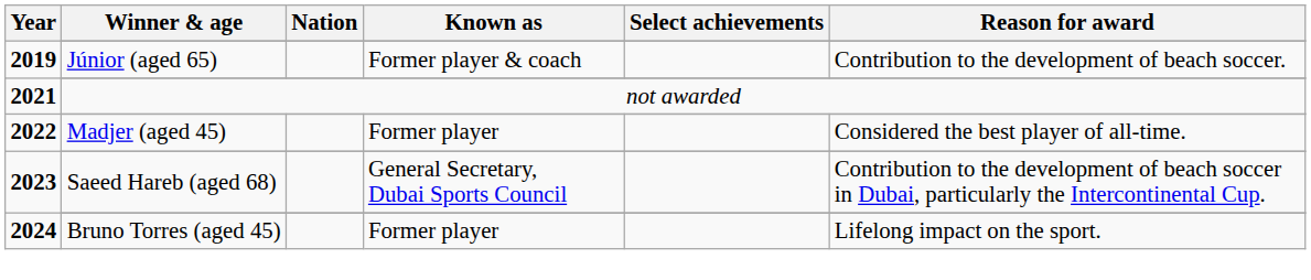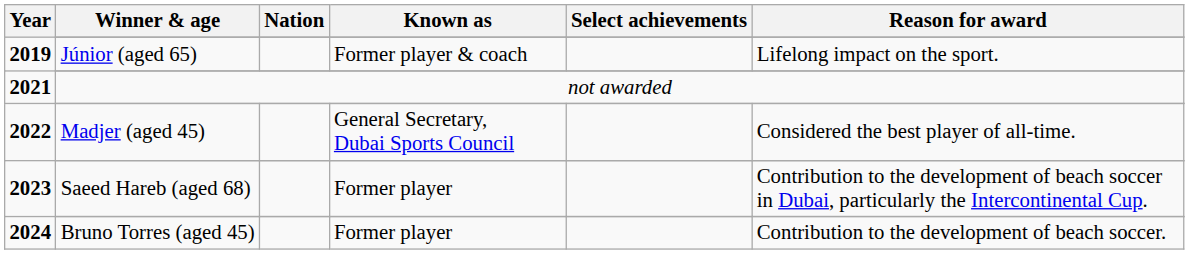 <table class="wikitable">
 <tr>
 <th>Year</th>
 <th>Winner & age</th>
 <th>Nation</th>
 <th width=175>Known as</th>
 <th>Select achievements</th>
 <th width=325>Reason for award</th>
 </tr>
 <tr>
 <td rowspan="2" style="text-align:center;"><strong>2019</strong></td>
 </tr>
 <tr>
 <td><a href='#'>Júnior</a> (aged 65)</td>
 <td></td>
 <td>Former player & coach</td>
 <td><small></small></td>
-<td>Contribution to the development of beach soccer.</td>
+<td>Lifelong impact on the sport.</td>
 </tr>
 <tr>
 <td rowspan="2" style="text-align:center;"><strong>2021</strong></td>
 </tr>
 <tr>
 <td colspan=5 style="text-align:center;"><em>not awarded</em></td>
 </tr>
 <tr>
 <td rowspan="2" style="text-align:center;"><strong>2022</strong></td>
 </tr>
 <tr>
 <td><a href='#'>Madjer</a> (aged 45)</td>
 <td></td>
-<td>Former player</td>
+<td>General Secretary,<br><a href='#'>Dubai Sports Council</a></td>
 <td><small></small></td>
 <td>Considered the best player of all-time.</td>
 </tr>
 <tr>
 <td rowspan="2" style="text-align:center;"><strong>2023</strong></td>
 </tr>
 <tr>
 <td>Saeed Hareb (aged 68)</td>
 <td></td>
-<td>General Secretary,<br><a href='#'>Dubai Sports Council</a></td>
+<td>Former player</td>
 <td></td>
 <td>Contribution to the development of beach soccer in <a href='#'>Dubai</a>, particularly the <a href='#'>Intercontinental Cup</a>.</td>
 </tr>
 <tr>
 <td rowspan="2" style="text-align:center;"><strong>2024</strong></td>
 </tr>
 <tr>
 <td>Bruno Torres (aged 45)</td>
 <td></td>
 <td>Former player</td>
 <td><small></small></td>
-<td>Lifelong impact on the sport.</td>
+<td>Contribution to the development of beach soccer.</td>
 </tr>
 </table>
